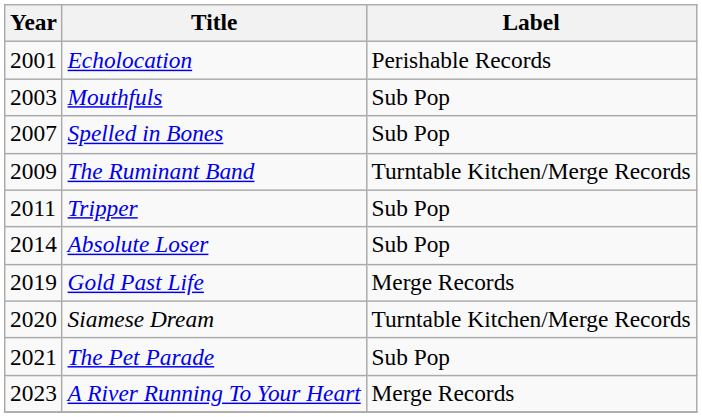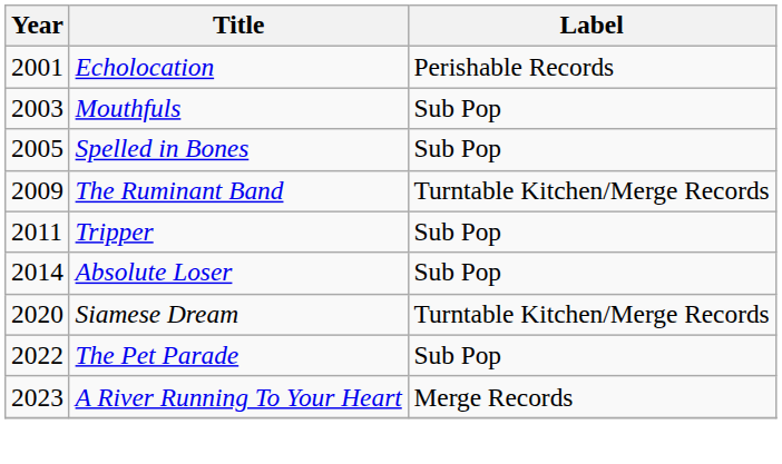 <table class="wikitable">
 <tr>
 <th>Year</th>
 <th>Title</th>
 <th>Label</th>
 </tr>
 <tr>
 <td>2001</td>
 <td><em><a href='#'>Echolocation</a></em></td>
 <td>Perishable Records</td>
 </tr>
 <tr>
 <td>2003</td>
 <td><em><a href='#'>Mouthfuls</a></em></td>
 <td>Sub Pop</td>
 </tr>
 <tr>
-<td>2007</td>
+<td>2005</td>
 <td><em><a href='#'>Spelled in Bones</a></em></td>
 <td>Sub Pop</td>
 </tr>
 <tr>
 <td>2009</td>
 <td><em><a href='#'>The Ruminant Band</a></em></td>
 <td>Turntable Kitchen/Merge Records</td>
 </tr>
 <tr>
 <td>2011</td>
 <td><em><a href='#'>Tripper</a></em></td>
 <td>Sub Pop</td>
 </tr>
 <tr>
 <td>2014</td>
 <td><em><a href='#'>Absolute Loser</a></em></td>
 <td>Sub Pop</td>
 </tr>
 <tr>
-<td>2019</td>
-<td><em><a href='#'>Gold Past Life</a></em></td>
-<td>Merge Records</td>
-</tr>
-<tr>
 <td>2020</td>
 <td><em>Siamese Dream</em></td>
 <td>Turntable Kitchen/Merge Records</td>
 </tr>
 <tr>
-<td>2021</td>
+<td>2022</td>
 <td><em><a href='#'>The Pet Parade</a></em></td>
 <td>Sub Pop</td>
 </tr>
 <tr>
 <td>2023</td>
 <td><em><a href='#'>A River Running To Your Heart</a></em></td>
 <td>Merge Records</td>
 </tr>
 <tr>
 </tr>
 </table>
